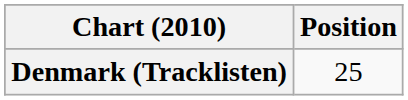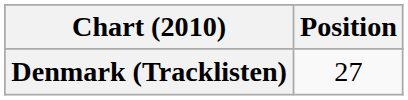 <table class="wikitable plainrowheaders" style="text-align:center">
 <tr>
 <th scope="col">Chart (2010)</th>
 <th scope="col">Position</th>
 </tr>
 <tr>
 <th scope="row">Denmark (Tracklisten)</th>
-<td>25</td>
+<td>27</td>
 </tr>
 </table>
